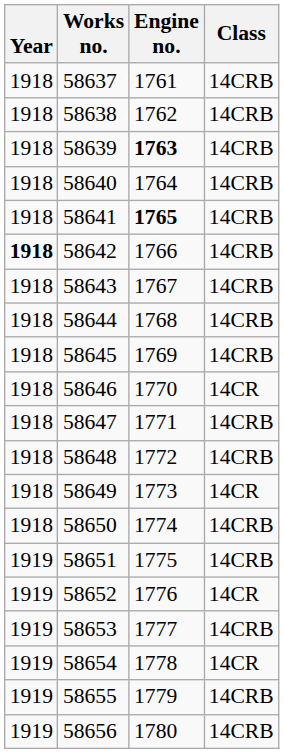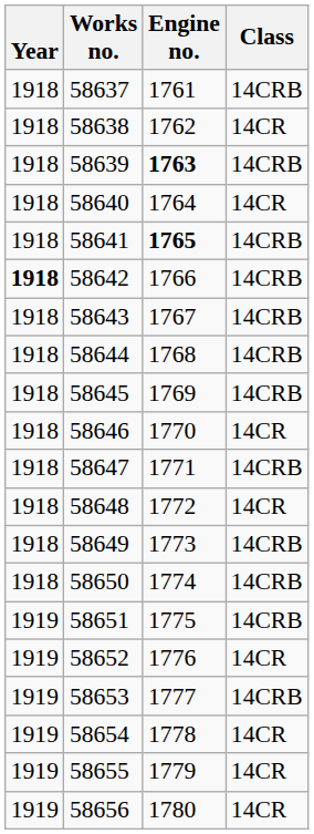 <table class="wikitable collapsible collapsed sortable" style="margin:0.5em auto; font-size:100%;">
 <tr>
 <th><br>Year</th>
 <th>Works<br>no.</th>
 <th>Engine<br>no.</th>
 <th>Class<br></th>
 </tr>
 <tr>
 <td>1918</td>
 <td>58637</td>
 <td>1761</td>
 <td>14CRB</td>
 </tr>
 <tr>
 <td>1918</td>
 <td>58638</td>
 <td>1762</td>
-<td>14CRB</td>
+<td>14CR</td>
 </tr>
 <tr>
 <td>1918</td>
 <td>58639</td>
 <td><strong>1763</strong></td>
 <td>14CRB</td>
 </tr>
 <tr>
 <td>1918</td>
 <td>58640</td>
 <td>1764</td>
-<td>14CRB</td>
+<td>14CR</td>
 </tr>
 <tr>
 <td>1918</td>
 <td>58641</td>
 <td><strong>1765</strong></td>
 <td>14CRB</td>
 </tr>
 <tr>
 <td><strong>1918</strong></td>
 <td>58642</td>
 <td>1766</td>
 <td>14CRB</td>
 </tr>
 <tr>
 <td>1918</td>
 <td>58643</td>
 <td>1767</td>
 <td>14CRB</td>
 </tr>
 <tr>
 <td>1918</td>
 <td>58644</td>
 <td>1768</td>
 <td>14CRB</td>
 </tr>
 <tr>
 <td>1918</td>
 <td>58645</td>
 <td>1769</td>
 <td>14CRB</td>
 </tr>
 <tr>
 <td>1918</td>
 <td>58646</td>
 <td>1770</td>
 <td>14CR</td>
 </tr>
 <tr>
 <td>1918</td>
 <td>58647</td>
 <td>1771</td>
 <td>14CRB</td>
 </tr>
 <tr>
 <td>1918</td>
 <td>58648</td>
 <td>1772</td>
-<td>14CRB</td>
+<td>14CR</td>
 </tr>
 <tr>
 <td>1918</td>
 <td>58649</td>
 <td>1773</td>
-<td>14CR</td>
+<td>14CRB</td>
 </tr>
 <tr>
 <td>1918</td>
 <td>58650</td>
 <td>1774</td>
 <td>14CRB</td>
 </tr>
 <tr>
 <td>1919</td>
 <td>58651</td>
 <td>1775</td>
 <td>14CRB</td>
 </tr>
 <tr>
 <td>1919</td>
 <td>58652</td>
 <td>1776</td>
 <td>14CR</td>
 </tr>
 <tr>
 <td>1919</td>
 <td>58653</td>
 <td>1777</td>
 <td>14CRB</td>
 </tr>
 <tr>
 <td>1919</td>
 <td>58654</td>
 <td>1778</td>
 <td>14CR</td>
 </tr>
 <tr>
 <td>1919</td>
 <td>58655</td>
 <td>1779</td>
-<td>14CRB</td>
+<td>14CR</td>
 </tr>
 <tr>
 <td>1919</td>
 <td>58656</td>
 <td>1780</td>
-<td>14CRB</td>
+<td>14CR</td>
 </tr>
 <tr>
 </tr>
 </table>
